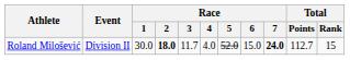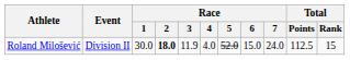 <table class=wikitable style=font-size:90%;text-align:center>
 <tr>
 <th rowspan=2>Athlete</th>
 <th rowspan=2>Event</th>
 <th colspan=7>Race</th>
 <th colspan=2>Total</th>
 </tr>
 <tr style=font-size:95%>
 <th>1</th>
 <th>2</th>
 <th>3</th>
 <th>4</th>
 <th>5</th>
 <th>6</th>
 <th>7</th>
 <th>Points</th>
 <th>Rank</th>
 </tr>
 <tr>
 <td align=left><a href='#'>Roland Milošević</a></td>
 <td align=left><a href='#'>Division II</a></td>
 <td>30.0</td>
 <td><strong>18.0</strong></td>
-<td>11.7</td>
+<td>11.9</td>
 <td>4.0</td>
 <td><s>52.0</s></td>
 <td>15.0</td>
-<td><strong>24.0</strong></td>
-<td>112.7</td>
+<td>24.0</td>
+<td>112.5</td>
 <td>15</td>
 </tr>
 </table>
